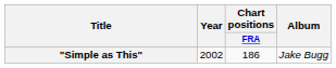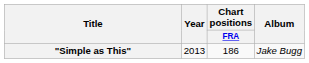 <table class="wikitable plainrowheaders" style="text-align:center;">
 <tr>
 <th scope="col" rowspan="2" style="width:18em;">Title</th>
 <th scope="col" rowspan="2" style="width:1em;">Year</th>
 <th scope="col">Chart positions</th>
 <th scope="col" rowspan="2">Album</th>
 </tr>
 <tr>
 <th scope="col" style="width:3em;font-size:85%;"><a href='#'>FRA</a><br></th>
 </tr>
 <tr>
 <th scope="row">"Simple as This"</th>
-<td>2002</td>
+<td>2013</td>
 <td>186</td>
 <td><em>Jake Bugg</em></td>
 </tr>
 </table>
